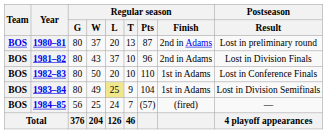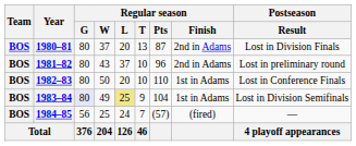 <table class="wikitable" style="font-size:95%; text-align:center;">
 <tr>
 <th rowspan="2">Team</th>
 <th rowspan="2">Year</th>
 <th colspan="6">Regular season</th>
 <th>Postseason</th>
 </tr>
 <tr>
 <th>G</th>
 <th>W</th>
 <th>L</th>
 <th>T</th>
 <th>Pts</th>
 <th>Finish</th>
 <th>Result</th>
 </tr>
 <tr>
 <th><a href='#'>BOS</a></th>
 <th><a href='#'>1980–81</a></th>
 <td>80</td>
 <td>37</td>
 <td>20</td>
 <td>13</td>
 <td>87</td>
 <td>2nd in <a href='#'>Adams</a></td>
-<td>Lost in preliminary round</td>
+<td>Lost in Division Finals</td>
 </tr>
 <tr>
 <th>BOS</th>
 <th><a href='#'>1981–82</a></th>
 <td>80</td>
 <td>43</td>
 <td>37</td>
 <td>10</td>
 <td>96</td>
 <td>2nd in Adams</td>
-<td>Lost in Division Finals</td>
+<td>Lost in preliminary round</td>
 </tr>
 <tr>
 <th>BOS</th>
 <th><a href='#'>1982–83</a></th>
 <td>80</td>
 <td>50</td>
 <td>20</td>
 <td>10</td>
 <td>110</td>
 <td>1st in Adams</td>
 <td>Lost in Conference Finals</td>
 </tr>
 <tr>
 <th>BOS</th>
 <th><a href='#'>1983–84</a></th>
-<td>80</td>
+<td style="background: lavender;">80</td>
 <td>49</td>
 <td style="background: khaki;">25</td>
 <td>9</td>
 <td>104</td>
 <td>1st in Adams</td>
 <td>Lost in Division Semifinals</td>
 </tr>
 <tr>
 <th>BOS</th>
 <th><a href='#'>1984–85</a></th>
 <td>56</td>
 <td>25</td>
 <td>24</td>
 <td>7</td>
 <td>(57)</td>
 <td>(fired)</td>
 <td>—</td>
 </tr>
 <tr>
 <th colspan="2">Total</th>
 <th>376</th>
 <th>204</th>
 <th>126</th>
 <th>46</th>
 <th> </th>
 <th> </th>
 <th>4 playoff appearances</th>
 </tr>
 </table>
